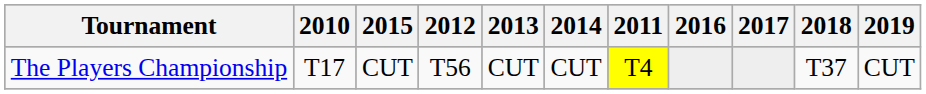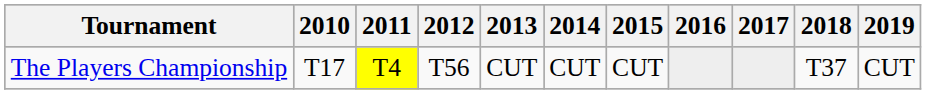 <table class="wikitable" style="font-size:95%;text-align:center;">
 <tr>
 <th>Tournament</th>
 <th>2010</th>
-<th>2015</th>
+<th>2011</th>
 <th>2012</th>
 <th>2013</th>
 <th>2014</th>
-<th>2011</th>
+<th>2015</th>
 <th>2016</th>
 <th>2017</th>
 <th>2018</th>
 <th>2019</th>
 </tr>
 <tr>
 <td align=left><a href='#'>The Players Championship</a></td>
 <td>T17</td>
-<td>CUT</td>
+<td style="background:yellow;">T4</td>
 <td>T56</td>
 <td>CUT</td>
 <td>CUT</td>
-<td style="background:yellow;">T4</td>
+<td>CUT</td>
 <td style="background:#eeeeee;"></td>
 <td style="background:#eeeeee;"></td>
 <td>T37</td>
 <td>CUT</td>
 </tr>
 </table>
